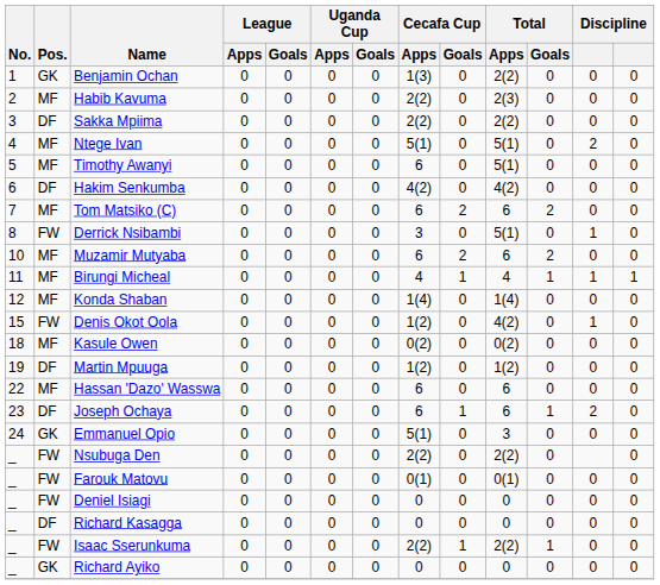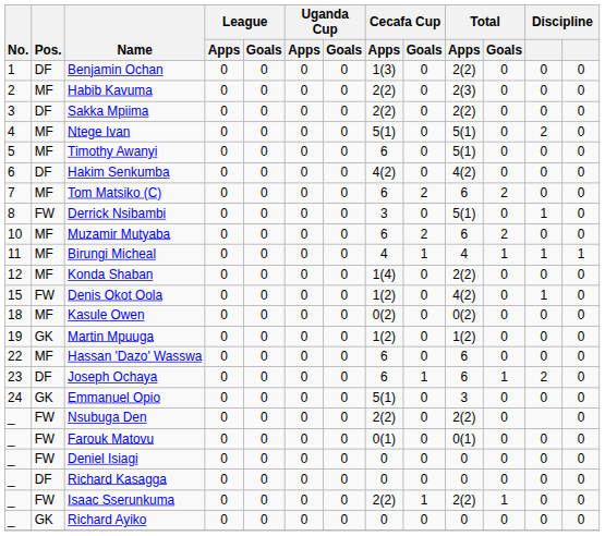 <table class="wikitable" style="text-align:center">
 <tr>
 <th rowspan="2" valign="bottom">No.</th>
 <th rowspan="2" valign="bottom">Pos.</th>
 <th rowspan="2" valign="bottom">Name</th>
 <th colspan="2" width="85">League</th>
 <th colspan="2" width="85">Uganda Cup</th>
 <th colspan="2" width="85">Cecafa Cup</th>
 <th colspan="2" width="85">Total</th>
 <th colspan="2" width="85">Discipline</th>
 </tr>
 <tr>
 <th>Apps</th>
 <th>Goals</th>
 <th>Apps</th>
 <th>Goals</th>
 <th>Apps</th>
 <th>Goals</th>
 <th>Apps</th>
 <th>Goals</th>
 <th></th>
 <th></th>
 </tr>
 <tr>
 <td align="left">1</td>
-<td align="left">GK</td>
+<td align="left">DF</td>
 <td align="left"> <a href='#'>Benjamin Ochan</a></td>
 <td>0</td>
 <td>0</td>
 <td>0</td>
 <td>0</td>
 <td>1(3)</td>
 <td>0</td>
 <td>2(2)</td>
 <td>0</td>
 <td>0</td>
 <td>0</td>
 </tr>
 <tr>
 <td align="left">2</td>
 <td align="left">MF</td>
 <td align="left"> <a href='#'>Habib Kavuma</a></td>
 <td>0</td>
 <td>0</td>
 <td>0</td>
 <td>0</td>
 <td>2(2)</td>
 <td>0</td>
 <td>2(3)</td>
 <td>0</td>
 <td>0</td>
 <td>0</td>
 </tr>
 <tr>
 <td align="left">3</td>
 <td align="left">DF</td>
 <td align="left"> <a href='#'>Sakka Mpiima</a></td>
 <td>0</td>
 <td>0</td>
 <td>0</td>
 <td>0</td>
 <td>2(2)</td>
 <td>0</td>
 <td>2(2)</td>
 <td>0</td>
 <td>0</td>
 <td>0</td>
 </tr>
 <tr>
 <td align="left">4</td>
 <td align="left">MF</td>
 <td align="left"> <a href='#'>Ntege Ivan</a></td>
 <td>0</td>
 <td>0</td>
 <td>0</td>
 <td>0</td>
 <td>5(1)</td>
 <td>0</td>
 <td>5(1)</td>
 <td>0</td>
 <td>2</td>
 <td>0</td>
 </tr>
 <tr>
 <td align="left">5</td>
 <td align="left">MF</td>
 <td align="left"> <a href='#'>Timothy Awanyi</a></td>
 <td>0</td>
 <td>0</td>
 <td>0</td>
 <td>0</td>
 <td>6</td>
 <td>0</td>
 <td>5(1)</td>
 <td>0</td>
 <td>0</td>
 <td>0</td>
 </tr>
 <tr>
 <td align="left">6</td>
 <td align="left">DF</td>
 <td align="left"> <a href='#'>Hakim Senkumba</a></td>
 <td>0</td>
 <td>0</td>
 <td>0</td>
 <td>0</td>
 <td>4(2)</td>
 <td>0</td>
 <td>4(2)</td>
 <td>0</td>
 <td>0</td>
 <td>0</td>
 </tr>
 <tr>
 <td align="left">7</td>
 <td align="left">MF</td>
 <td align="left"> <a href='#'>Tom Matsiko (C)</a></td>
 <td>0</td>
 <td>0</td>
 <td>0</td>
 <td>0</td>
 <td>6</td>
 <td>2</td>
 <td>6</td>
 <td>2</td>
 <td>0</td>
 <td>0</td>
 </tr>
 <tr>
 <td align="left">8</td>
 <td align="left">FW</td>
 <td align="left"> <a href='#'>Derrick Nsibambi</a></td>
 <td>0</td>
 <td>0</td>
 <td>0</td>
 <td>0</td>
 <td>3</td>
 <td>0</td>
 <td>5(1)</td>
 <td>0</td>
 <td>1</td>
 <td>0</td>
 </tr>
 <tr>
 <td align="left">10</td>
 <td align="left">MF</td>
 <td align="left"> <a href='#'>Muzamir Mutyaba</a></td>
 <td>0</td>
 <td>0</td>
 <td>0</td>
 <td>0</td>
 <td>6</td>
 <td>2</td>
 <td>6</td>
 <td>2</td>
 <td>0</td>
 <td>0</td>
 </tr>
 <tr>
 <td align="left">11</td>
 <td align="left">MF</td>
 <td align="left"> <a href='#'>Birungi Micheal</a></td>
 <td>0</td>
 <td>0</td>
 <td>0</td>
 <td>0</td>
 <td>4</td>
 <td>1</td>
 <td>4</td>
 <td>1</td>
 <td>1</td>
 <td>1</td>
 </tr>
 <tr>
 <td align="left">12</td>
 <td align="left">MF</td>
 <td align="left"> <a href='#'>Konda Shaban</a></td>
 <td>0</td>
 <td>0</td>
 <td>0</td>
 <td>0</td>
 <td>1(4)</td>
 <td>0</td>
-<td>1(4)</td>
+<td>2(2)</td>
 <td>0</td>
 <td>0</td>
 <td>0</td>
 </tr>
 <tr>
 <td align="left">15</td>
 <td align="left">FW</td>
 <td align="left"> <a href='#'>Denis Okot Oola</a></td>
 <td>0</td>
 <td>0</td>
 <td>0</td>
 <td>0</td>
 <td>1(2)</td>
 <td>0</td>
 <td>4(2)</td>
 <td>0</td>
 <td>1</td>
 <td>0</td>
 </tr>
 <tr>
 <td align="left">18</td>
 <td align="left">MF</td>
 <td align="left"> <a href='#'>Kasule Owen</a></td>
 <td>0</td>
 <td>0</td>
 <td>0</td>
 <td>0</td>
 <td>0(2)</td>
 <td>0</td>
 <td>0(2)</td>
 <td>0</td>
 <td>0</td>
 <td>0</td>
 </tr>
 <tr>
 <td align="left">19</td>
-<td align="left">DF</td>
+<td align="left">GK</td>
 <td align="left"> <a href='#'>Martin Mpuuga</a></td>
 <td>0</td>
 <td>0</td>
 <td>0</td>
 <td>0</td>
 <td>1(2)</td>
 <td>0</td>
 <td>1(2)</td>
 <td>0</td>
 <td>0</td>
 <td>0</td>
 </tr>
 <tr>
 <td align="left">22</td>
 <td align="left">MF</td>
 <td align="left"> <a href='#'>Hassan 'Dazo' Wasswa</a></td>
 <td>0</td>
 <td>0</td>
 <td>0</td>
 <td>0</td>
 <td>6</td>
 <td>0</td>
 <td>6</td>
 <td>0</td>
 <td>0</td>
 <td>0</td>
 </tr>
 <tr>
 <td align="left">23</td>
 <td align="left">DF</td>
 <td align="left"> <a href='#'>Joseph Ochaya</a></td>
 <td>0</td>
 <td>0</td>
 <td>0</td>
 <td>0</td>
 <td>6</td>
 <td>1</td>
 <td>6</td>
 <td>1</td>
 <td>2</td>
 <td>0</td>
 </tr>
 <tr>
 <td align="left">24</td>
 <td align="left">GK</td>
 <td align="left"> <a href='#'>Emmanuel Opio</a></td>
 <td>0</td>
 <td>0</td>
 <td>0</td>
 <td>0</td>
 <td>5(1)</td>
 <td>0</td>
 <td>3</td>
 <td>0</td>
 <td>0</td>
 <td>0</td>
 </tr>
 <tr>
 <td align="left">_</td>
 <td align="left">FW</td>
 <td align="left"> <a href='#'>Nsubuga Den</a></td>
 <td>0</td>
 <td>0</td>
 <td>0</td>
 <td>0</td>
 <td>2(2)</td>
 <td>0</td>
 <td>2(2)</td>
 <td>0</td>
 <td></td>
 <td>0</td>
 </tr>
 <tr>
 <td align="left">_</td>
 <td align="left">FW</td>
 <td align="left"> <a href='#'>Farouk Matovu</a></td>
 <td>0</td>
 <td>0</td>
 <td>0</td>
 <td>0</td>
 <td>0(1)</td>
 <td>0</td>
 <td>0(1)</td>
 <td>0</td>
 <td>0</td>
 <td>0</td>
 </tr>
 <tr>
 <td align="left">_</td>
 <td align="left">FW</td>
 <td align="left"> <a href='#'>Deniel Isiagi</a></td>
 <td>0</td>
 <td>0</td>
 <td>0</td>
 <td>0</td>
 <td>0</td>
 <td>0</td>
 <td>0</td>
 <td>0</td>
 <td>0</td>
 <td>0</td>
 </tr>
 <tr>
 <td align="left">_</td>
 <td align="left">DF</td>
 <td align="left"> <a href='#'>Richard Kasagga</a></td>
 <td>0</td>
 <td>0</td>
 <td>0</td>
 <td>0</td>
 <td>0</td>
 <td>0</td>
 <td>0</td>
 <td>0</td>
 <td>0</td>
 <td>0</td>
 </tr>
 <tr>
 <td align="left">_</td>
 <td align="left">FW</td>
 <td align="left"> <a href='#'>Isaac Sserunkuma</a></td>
 <td>0</td>
 <td>0</td>
 <td>0</td>
 <td>0</td>
 <td>2(2)</td>
 <td>1</td>
 <td>2(2)</td>
 <td>1</td>
 <td>0</td>
 <td>0</td>
 </tr>
 <tr>
 <td align="left">_</td>
 <td align="left">GK</td>
 <td align="left"> <a href='#'>Richard Ayiko</a></td>
 <td>0</td>
 <td>0</td>
 <td>0</td>
 <td>0</td>
 <td>0</td>
 <td>0</td>
 <td>0</td>
 <td>0</td>
 <td>0</td>
 <td>0</td>
 </tr>
 <tr>
 </tr>
 </table>
